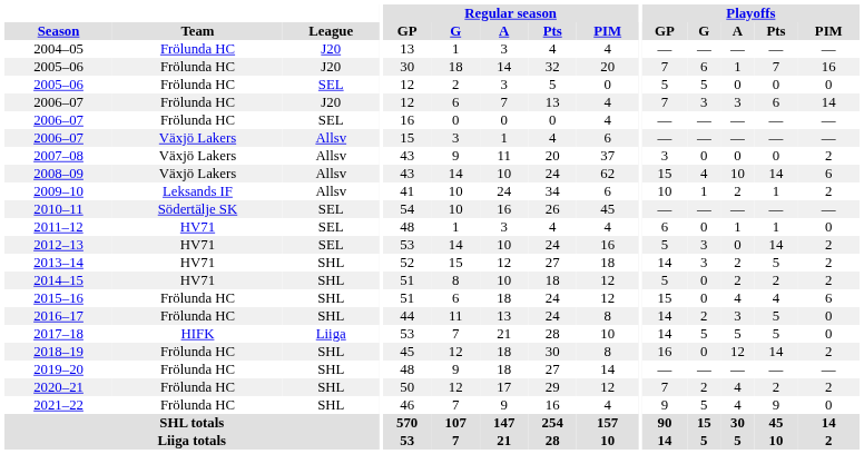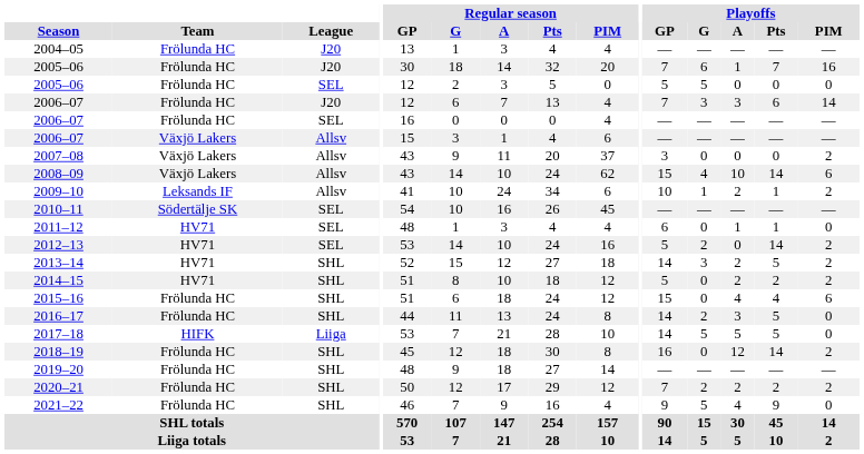 <table border="0" cellpadding="1" cellspacing="0" style="text-align:center; width:60em">
 <tr bgcolor="#e0e0e0">
 <th colspan="3" bgcolor="#ffffff"></th>
 <th rowspan="99" bgcolor="#ffffff"></th>
 <th colspan="5"><a href='#'>Regular season</a></th>
 <th rowspan="99" bgcolor="#ffffff"></th>
 <th colspan="5"><a href='#'>Playoffs</a></th>
 </tr>
 <tr bgcolor="#e0e0e0">
 <th><a href='#'>Season</a></th>
 <th>Team</th>
 <th>League</th>
 <th>GP</th>
 <th><a href='#'>G</a></th>
 <th><a href='#'>A</a></th>
 <th><a href='#'>Pts</a></th>
 <th><a href='#'>PIM</a></th>
 <th>GP</th>
 <th>G</th>
 <th>A</th>
 <th>Pts</th>
 <th>PIM</th>
 </tr>
 <tr>
 <td>2004–05</td>
 <td><a href='#'>Frölunda HC</a></td>
 <td><a href='#'>J20</a></td>
 <td>13</td>
 <td>1</td>
 <td>3</td>
 <td>4</td>
 <td>4</td>
 <td>—</td>
 <td>—</td>
 <td>—</td>
 <td>—</td>
 <td>—</td>
 </tr>
 <tr bgcolor="#f0f0f0">
 <td>2005–06</td>
 <td>Frölunda HC</td>
 <td>J20</td>
 <td>30</td>
 <td>18</td>
 <td>14</td>
 <td>32</td>
 <td>20</td>
 <td>7</td>
 <td>6</td>
 <td>1</td>
 <td>7</td>
 <td>16</td>
 </tr>
 <tr>
 <td><a href='#'>2005–06</a></td>
 <td>Frölunda HC</td>
 <td><a href='#'>SEL</a></td>
 <td>12</td>
 <td>2</td>
 <td>3</td>
 <td>5</td>
 <td>0</td>
 <td>5</td>
 <td>5</td>
 <td>0</td>
 <td>0</td>
 <td>0</td>
 </tr>
 <tr bgcolor="#f0f0f0">
 <td>2006–07</td>
 <td>Frölunda HC</td>
 <td>J20</td>
 <td>12</td>
 <td>6</td>
 <td>7</td>
 <td>13</td>
 <td>4</td>
 <td>7</td>
 <td>3</td>
 <td>3</td>
 <td>6</td>
 <td>14</td>
 </tr>
 <tr>
 <td><a href='#'>2006–07</a></td>
 <td>Frölunda HC</td>
 <td Elitserien>SEL</td>
 <td>16</td>
 <td>0</td>
 <td>0</td>
 <td>0</td>
 <td>4</td>
 <td>—</td>
 <td>—</td>
 <td>—</td>
 <td>—</td>
 <td>—</td>
 </tr>
 <tr bgcolor="#f0f0f0">
 <td><a href='#'>2006–07</a></td>
 <td><a href='#'>Växjö Lakers</a></td>
 <td><a href='#'>Allsv</a></td>
 <td>15</td>
 <td>3</td>
 <td>1</td>
 <td>4</td>
 <td>6</td>
 <td>—</td>
 <td>—</td>
 <td>—</td>
 <td>—</td>
 <td>—</td>
 </tr>
 <tr>
 <td><a href='#'>2007–08</a></td>
 <td>Växjö Lakers</td>
 <td>Allsv</td>
 <td>43</td>
 <td>9</td>
 <td>11</td>
 <td>20</td>
 <td>37</td>
 <td>3</td>
 <td>0</td>
 <td>0</td>
 <td>0</td>
 <td>2</td>
 </tr>
 <tr bgcolor="#f0f0f0">
 <td><a href='#'>2008–09</a></td>
 <td>Växjö Lakers</td>
 <td>Allsv</td>
 <td>43</td>
 <td>14</td>
 <td>10</td>
 <td>24</td>
 <td>62</td>
 <td>15</td>
 <td>4</td>
 <td>10</td>
 <td>14</td>
 <td>6</td>
 </tr>
 <tr>
 <td><a href='#'>2009–10</a></td>
 <td><a href='#'>Leksands IF</a></td>
 <td>Allsv</td>
 <td>41</td>
 <td>10</td>
 <td>24</td>
 <td>34</td>
 <td>6</td>
 <td>10</td>
 <td>1</td>
 <td>2</td>
 <td>1</td>
 <td>2</td>
 </tr>
 <tr bgcolor="#f0f0f0">
 <td><a href='#'>2010–11</a></td>
 <td><a href='#'>Södertälje SK</a></td>
 <td>SEL</td>
 <td>54</td>
 <td>10</td>
 <td>16</td>
 <td>26</td>
 <td>45</td>
 <td>—</td>
 <td>—</td>
 <td>—</td>
 <td>—</td>
 <td>—</td>
 </tr>
 <tr>
 <td><a href='#'>2011–12</a></td>
 <td><a href='#'>HV71</a></td>
 <td>SEL</td>
 <td>48</td>
 <td>1</td>
 <td>3</td>
 <td>4</td>
 <td>4</td>
 <td>6</td>
 <td>0</td>
 <td>1</td>
 <td>1</td>
 <td>0</td>
 </tr>
 <tr bgcolor="#f0f0f0">
 <td><a href='#'>2012–13</a></td>
 <td>HV71</td>
 <td>SEL</td>
 <td>53</td>
 <td>14</td>
 <td>10</td>
 <td>24</td>
 <td>16</td>
 <td>5</td>
-<td>3</td>
+<td>2</td>
 <td>0</td>
 <td>14</td>
 <td>2</td>
 </tr>
 <tr>
 <td><a href='#'>2013–14</a></td>
 <td>HV71</td>
 <td>SHL</td>
 <td>52</td>
 <td>15</td>
 <td>12</td>
 <td>27</td>
 <td>18</td>
 <td>14</td>
 <td>3</td>
 <td>2</td>
 <td>5</td>
 <td>2</td>
 </tr>
 <tr bgcolor="#f0f0f0">
 <td><a href='#'>2014–15</a></td>
 <td>HV71</td>
 <td>SHL</td>
 <td>51</td>
 <td>8</td>
 <td>10</td>
 <td>18</td>
 <td>12</td>
 <td>5</td>
 <td>0</td>
 <td>2</td>
 <td>2</td>
 <td>2</td>
 </tr>
 <tr>
 <td><a href='#'>2015–16</a></td>
 <td>Frölunda HC</td>
 <td>SHL</td>
 <td>51</td>
 <td>6</td>
 <td>18</td>
 <td>24</td>
 <td>12</td>
 <td>15</td>
 <td>0</td>
 <td>4</td>
 <td>4</td>
 <td>6</td>
 </tr>
 <tr bgcolor="#f0f0f0">
 <td><a href='#'>2016–17</a></td>
 <td>Frölunda HC</td>
 <td>SHL</td>
 <td>44</td>
 <td>11</td>
 <td>13</td>
 <td>24</td>
 <td>8</td>
 <td>14</td>
 <td>2</td>
 <td>3</td>
 <td>5</td>
 <td>0</td>
 </tr>
 <tr>
 <td><a href='#'>2017–18</a></td>
 <td><a href='#'>HIFK</a></td>
 <td><a href='#'>Liiga</a></td>
 <td>53</td>
 <td>7</td>
 <td>21</td>
 <td>28</td>
 <td>10</td>
 <td>14</td>
 <td>5</td>
 <td>5</td>
 <td>5</td>
 <td>0</td>
 </tr>
 <tr bgcolor="#f0f0f0">
 <td><a href='#'>2018–19</a></td>
 <td>Frölunda HC</td>
 <td>SHL</td>
 <td>45</td>
 <td>12</td>
 <td>18</td>
 <td>30</td>
 <td>8</td>
 <td>16</td>
 <td>0</td>
 <td>12</td>
 <td>14</td>
 <td>2</td>
 </tr>
 <tr>
 <td><a href='#'>2019–20</a></td>
 <td>Frölunda HC</td>
 <td>SHL</td>
 <td>48</td>
 <td>9</td>
 <td>18</td>
 <td>27</td>
 <td>14</td>
 <td>—</td>
 <td>—</td>
 <td>—</td>
 <td>—</td>
 <td>—</td>
 </tr>
 <tr bgcolor="#f0f0f0">
 <td><a href='#'>2020–21</a></td>
 <td>Frölunda HC</td>
 <td>SHL</td>
 <td>50</td>
 <td>12</td>
 <td>17</td>
 <td>29</td>
 <td>12</td>
 <td>7</td>
 <td>2</td>
-<td>4</td>
+<td>2</td>
 <td>2</td>
 <td>2</td>
 </tr>
 <tr>
 <td><a href='#'>2021–22</a></td>
 <td>Frölunda HC</td>
 <td>SHL</td>
 <td>46</td>
 <td>7</td>
 <td>9</td>
 <td>16</td>
 <td>4</td>
 <td>9</td>
 <td>5</td>
 <td>4</td>
 <td>9</td>
 <td>0</td>
 </tr>
 <tr bgcolor="#e0e0e0">
 <th colspan="3">SHL totals</th>
 <th>570</th>
 <th>107</th>
 <th>147</th>
 <th>254</th>
 <th>157</th>
 <th>90</th>
 <th>15</th>
 <th>30</th>
 <th>45</th>
 <th>14</th>
 </tr>
 <tr bgcolor="#e0e0e0">
 <th colspan="3">Liiga totals</th>
 <th>53</th>
 <th>7</th>
 <th>21</th>
 <th>28</th>
 <th>10</th>
 <th>14</th>
 <th>5</th>
 <th>5</th>
 <th>10</th>
 <th>2</th>
 </tr>
 </table>
